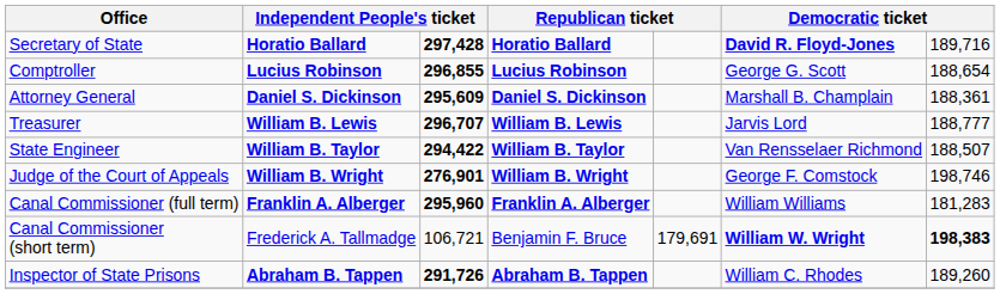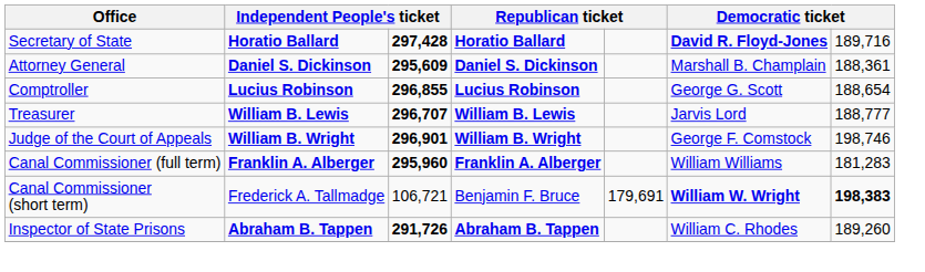 <table class=wikitable>
 <tr bgcolor=lightgrey>
 <th>Office</th>
 <th colspan="2" ><a href='#'>Independent People's</a> ticket</th>
 <th colspan="2" ><a href='#'>Republican</a> ticket</th>
 <th colspan="2" ><a href='#'>Democratic</a> ticket</th>
 </tr>
 <tr>
 <td><a href='#'>Secretary of State</a></td>
 <td><strong><a href='#'>Horatio Ballard</a></strong></td>
 <td><strong>297,428</strong></td>
 <td><strong><a href='#'>Horatio Ballard</a></strong></td>
 <td align="right"></td>
 <td><strong><a href='#'>David R. Floyd-Jones</a></strong></td>
 <td align="right">189,716</td>
 </tr>
 <tr>
+<td><a href='#'>Attorney General</a></td>
+<td><strong><a href='#'>Daniel S. Dickinson</a></strong></td>
+<td><strong>295,609</strong></td>
+<td><strong><a href='#'>Daniel S. Dickinson</a></strong></td>
+<td align="right"></td>
+<td><a href='#'>Marshall B. Champlain</a></td>
+<td align="right">188,361</td>
+</tr>
+<tr>
 <td><a href='#'>Comptroller</a></td>
 <td><strong><a href='#'>Lucius Robinson</a></strong></td>
 <td><strong>296,855</strong></td>
 <td><strong><a href='#'>Lucius Robinson</a></strong></td>
 <td align="right"></td>
 <td><a href='#'>George G. Scott</a></td>
 <td align="right">188,654</td>
-</tr>
-<tr>
-<td><a href='#'>Attorney General</a></td>
-<td><strong><a href='#'>Daniel S. Dickinson</a></strong></td>
-<td><strong>295,609</strong></td>
-<td><strong><a href='#'>Daniel S. Dickinson</a></strong></td>
-<td align="right"></td>
-<td><a href='#'>Marshall B. Champlain</a></td>
-<td align="right">188,361</td>
 </tr>
 <tr>
 <td><a href='#'>Treasurer</a></td>
 <td><strong><a href='#'>William B. Lewis</a></strong></td>
 <td><strong>296,707</strong></td>
 <td><strong><a href='#'>William B. Lewis</a></strong></td>
 <td align="right"></td>
 <td><a href='#'>Jarvis Lord</a></td>
 <td align="right">188,777</td>
 </tr>
 <tr>
-<td><a href='#'>State Engineer</a></td>
-<td><strong><a href='#'>William B. Taylor</a></strong></td>
-<td><strong>294,422</strong></td>
-<td><strong><a href='#'>William B. Taylor</a></strong></td>
-<td align="right"></td>
-<td><a href='#'>Van Rensselaer Richmond</a></td>
-<td align="right">188,507</td>
-</tr>
-<tr>
 <td><a href='#'>Judge of the Court of Appeals</a></td>
 <td><strong><a href='#'>William B. Wright</a></strong></td>
-<td><strong>276,901</strong></td>
+<td><strong>296,901</strong></td>
 <td><strong><a href='#'>William B. Wright</a></strong></td>
 <td align="right"></td>
 <td><a href='#'>George F. Comstock</a></td>
 <td align="right">198,746</td>
 </tr>
 <tr>
 <td><a href='#'>Canal Commissioner</a> (full term)</td>
 <td><strong><a href='#'>Franklin A. Alberger</a></strong></td>
 <td><strong>295,960</strong></td>
 <td><strong><a href='#'>Franklin A. Alberger</a></strong></td>
 <td align="right"></td>
 <td><a href='#'>William Williams</a></td>
 <td align="right">181,283</td>
 </tr>
 <tr>
 <td><a href='#'>Canal Commissioner</a> <br>(short term)</td>
 <td><a href='#'>Frederick A. Tallmadge</a></td>
 <td>106,721</td>
 <td><a href='#'>Benjamin F. Bruce</a></td>
 <td align="right">179,691</td>
 <td><strong><a href='#'>William W. Wright</a></strong></td>
 <td align="right"><strong>198,383</strong></td>
 </tr>
 <tr>
 <td><a href='#'>Inspector of State Prisons</a></td>
 <td><strong><a href='#'>Abraham B. Tappen</a></strong></td>
 <td><strong>291,726</strong></td>
 <td><strong><a href='#'>Abraham B. Tappen</a></strong></td>
 <td align="right"></td>
 <td><a href='#'>William C. Rhodes</a></td>
 <td align="right">189,260</td>
 </tr>
 <tr>
 </tr>
 </table>
